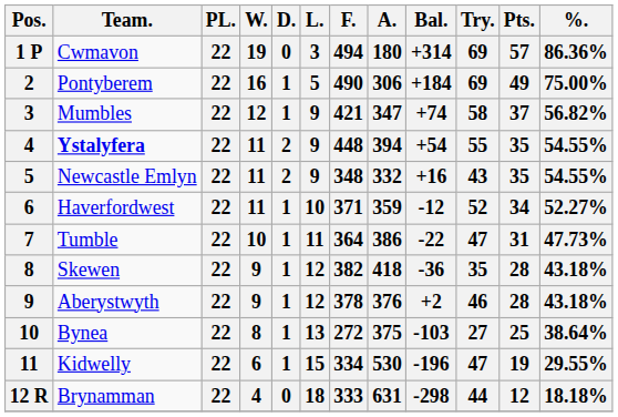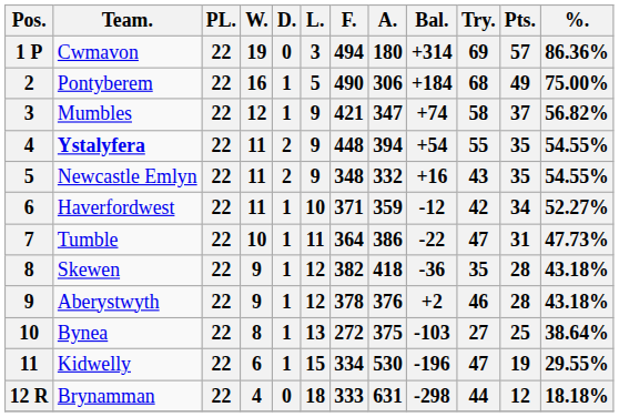 <table class="wikitable">
 <tr>
 <th>Pos.</th>
 <th>Team.</th>
 <th>PL.</th>
 <th>W.</th>
 <th>D.</th>
 <th>L.</th>
 <th>F.</th>
 <th>A.</th>
 <th>Bal.</th>
 <th>Try.</th>
 <th>Pts.</th>
 <th>%.</th>
 </tr>
 <tr>
 <th>1 P</th>
 <td><a href='#'>Cwmavon</a></td>
 <th>22</th>
 <th>19</th>
 <th>0</th>
 <th>3</th>
 <th>494</th>
 <th>180</th>
 <th>+314</th>
 <th>69</th>
 <th>57</th>
 <th>86.36%</th>
 </tr>
 <tr>
 <th>2</th>
 <td><a href='#'>Pontyberem</a></td>
 <th>22</th>
 <th>16</th>
 <th>1</th>
 <th>5</th>
 <th>490</th>
 <th>306</th>
 <th>+184</th>
-<th>69</th>
+<th>68</th>
 <th>49</th>
 <th>75.00%</th>
 </tr>
 <tr>
 <th>3</th>
 <td><a href='#'>Mumbles</a></td>
 <th>22</th>
 <th>12</th>
 <th>1</th>
 <th>9</th>
 <th>421</th>
 <th>347</th>
 <th>+74</th>
 <th>58</th>
 <th>37</th>
 <th>56.82%</th>
 </tr>
 <tr>
 <th>4</th>
 <td><strong><a href='#'>Ystalyfera</a></strong></td>
 <th>22</th>
 <th>11</th>
 <th>2</th>
 <th>9</th>
 <th>448</th>
 <th>394</th>
 <th>+54</th>
 <th>55</th>
 <th>35</th>
 <th>54.55%</th>
 </tr>
 <tr>
 <th>5</th>
 <td><a href='#'>Newcastle Emlyn</a></td>
 <th>22</th>
 <th>11</th>
 <th>2</th>
 <th>9</th>
 <th>348</th>
 <th>332</th>
 <th>+16</th>
 <th>43</th>
 <th>35</th>
 <th>54.55%</th>
 </tr>
 <tr>
 <th>6</th>
 <td><a href='#'>Haverfordwest</a></td>
 <th>22</th>
 <th>11</th>
 <th>1</th>
 <th>10</th>
 <th>371</th>
 <th>359</th>
 <th>-12</th>
-<th>52</th>
+<th>42</th>
 <th>34</th>
 <th>52.27%</th>
 </tr>
 <tr>
 <th>7</th>
 <td><a href='#'>Tumble</a></td>
 <th>22</th>
 <th>10</th>
 <th>1</th>
 <th>11</th>
 <th>364</th>
 <th>386</th>
 <th>-22</th>
 <th>47</th>
 <th>31</th>
 <th>47.73%</th>
 </tr>
 <tr>
 <th>8</th>
 <td><a href='#'>Skewen</a></td>
 <th>22</th>
 <th>9</th>
 <th>1</th>
 <th>12</th>
 <th>382</th>
 <th>418</th>
 <th>-36</th>
 <th>35</th>
 <th>28</th>
 <th>43.18%</th>
 </tr>
 <tr>
 <th>9</th>
 <td><a href='#'>Aberystwyth</a></td>
 <th>22</th>
 <th>9</th>
 <th>1</th>
 <th>12</th>
 <th>378</th>
 <th>376</th>
 <th>+2</th>
 <th>46</th>
 <th>28</th>
 <th>43.18%</th>
 </tr>
 <tr>
 <th>10</th>
 <td><a href='#'>Bynea</a></td>
 <th>22</th>
 <th>8</th>
 <th>1</th>
 <th>13</th>
 <th>272</th>
 <th>375</th>
 <th>-103</th>
 <th>27</th>
 <th>25</th>
 <th>38.64%</th>
 </tr>
 <tr>
 <th>11</th>
 <td><a href='#'>Kidwelly</a></td>
 <th>22</th>
 <th>6</th>
 <th>1</th>
 <th>15</th>
 <th>334</th>
 <th>530</th>
 <th>-196</th>
 <th>47</th>
 <th>19</th>
 <th>29.55%</th>
 </tr>
 <tr>
 <th>12 R</th>
 <td><a href='#'>Brynamman</a></td>
 <th>22</th>
 <th>4</th>
 <th>0</th>
 <th>18</th>
 <th>333</th>
 <th>631</th>
 <th>-298</th>
 <th>44</th>
 <th>12</th>
 <th>18.18%</th>
 </tr>
 <tr>
 </tr>
 </table>
